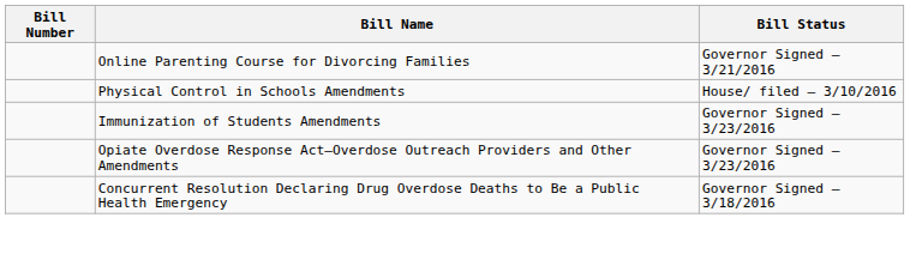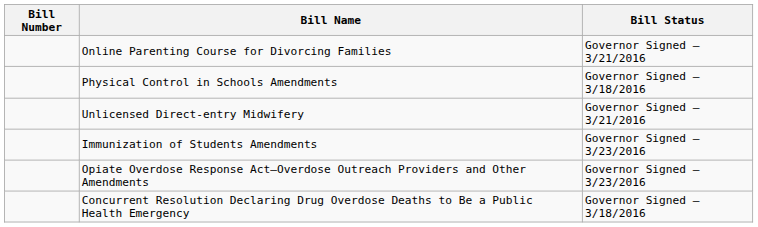 <table class="wikitable">
 <tr>
 <th>Bill Number</th>
 <th>Bill Name</th>
 <th>Bill Status</th>
 </tr>
 <tr>
 <td></td>
 <td>Online Parenting Course for Divorcing Families</td>
 <td>Governor Signed – 3/21/2016</td>
 </tr>
 <tr>
 <td></td>
 <td>Physical Control in Schools Amendments</td>
-<td>House/ filed – 3/10/2016</td>
+<td>Governor Signed – 3/18/2016</td>
+</tr>
+<tr>
+<td></td>
+<td>Unlicensed Direct-entry Midwifery</td>
+<td>Governor Signed – 3/21/2016</td>
 </tr>
 <tr>
 <td></td>
 <td>Immunization of Students Amendments</td>
 <td>Governor Signed – 3/23/2016</td>
 </tr>
 <tr>
 <td></td>
 <td>Opiate Overdose Response Act—Overdose Outreach Providers and Other Amendments</td>
 <td>Governor Signed – 3/23/2016</td>
 </tr>
 <tr>
 <td></td>
 <td>Concurrent Resolution Declaring Drug Overdose Deaths to Be a Public Health Emergency</td>
 <td>Governor Signed – 3/18/2016</td>
 </tr>
 </table>
